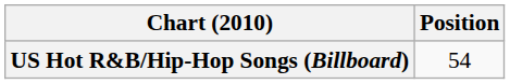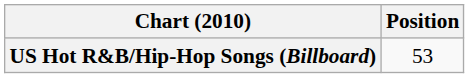 <table class="wikitable plainrowheaders" style="text-align:center;">
 <tr>
 <th scope="col">Chart (2010)</th>
 <th scope="col">Position</th>
 </tr>
 <tr>
 <th scope="row">US Hot R&B/Hip-Hop Songs (<em>Billboard</em>)</th>
-<td>54</td>
+<td>53</td>
 </tr>
 </table>
